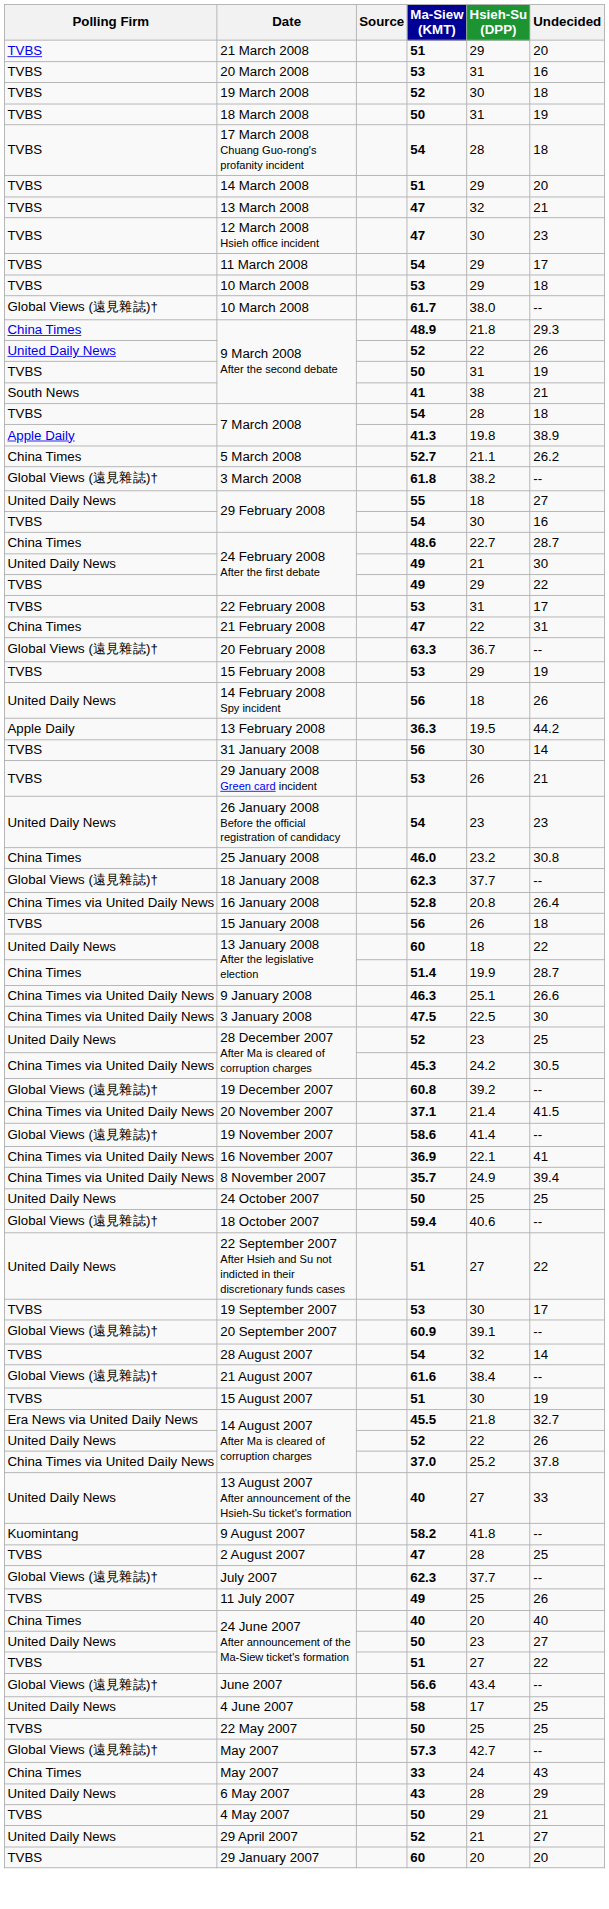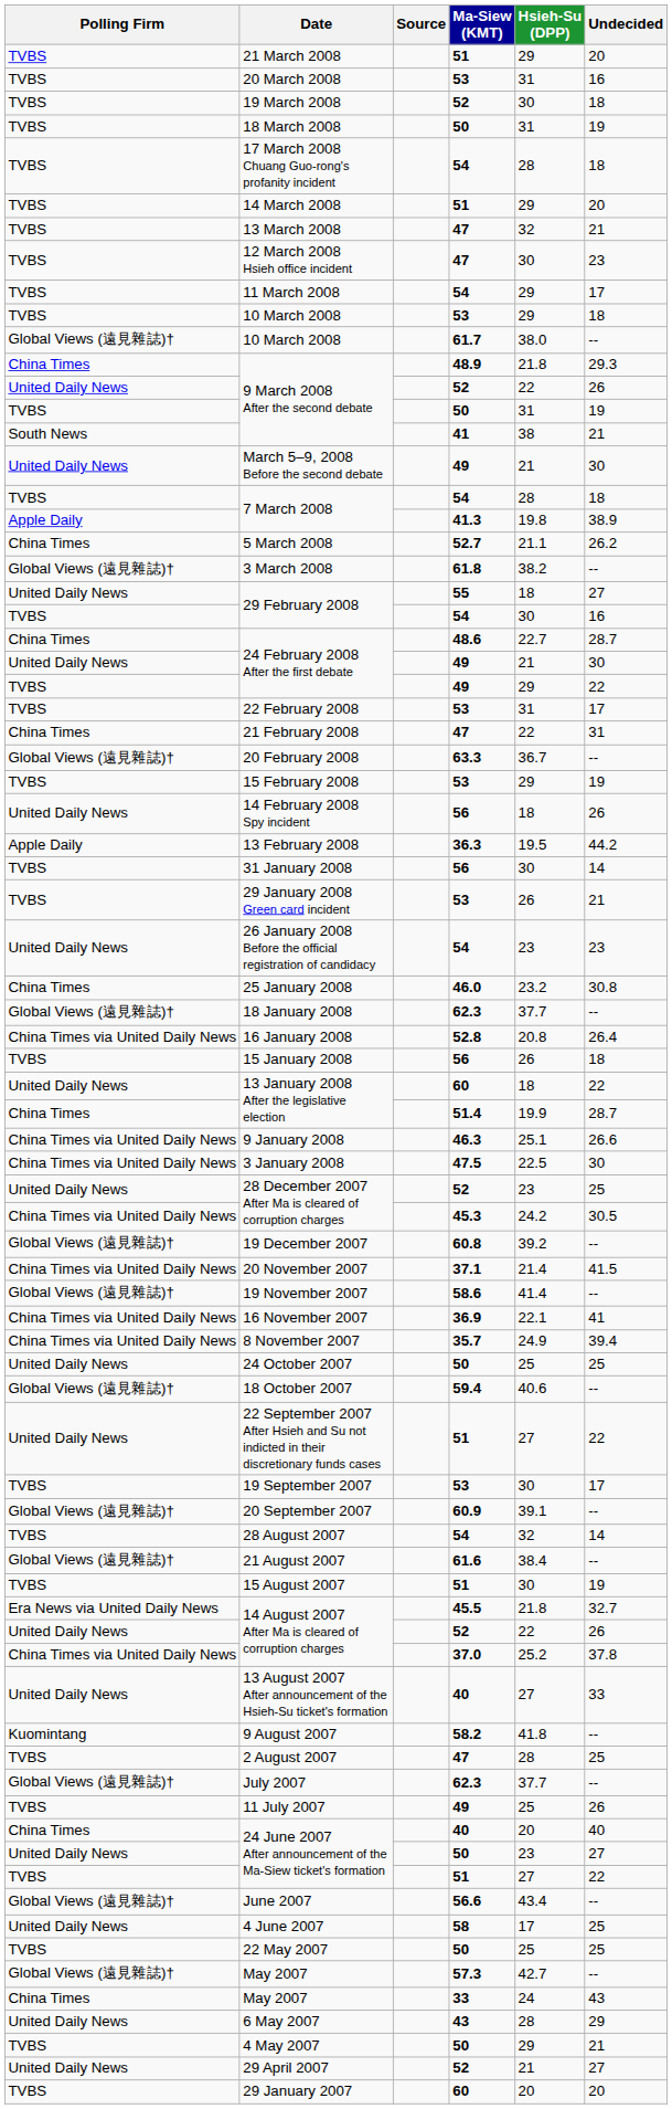 <table class="wikitable">
 <tr>
 <th>Polling Firm</th>
 <th style="width:10em;">Date</th>
 <th>Source</th>
 <th style="background:#000095;color:white;"><strong>Ma-Siew<br>(KMT)</strong></th>
 <th style="background:#1B9431;color:white;"><strong>Hsieh-Su<br>(DPP)</strong></th>
 <th>Undecided</th>
 </tr>
 <tr>
 <td><a href='#'>TVBS</a></td>
 <td>21 March 2008</td>
 <td></td>
 <td><strong>51</strong></td>
 <td>29</td>
 <td>20</td>
 </tr>
 <tr>
 <td>TVBS</td>
 <td>20 March 2008</td>
 <td></td>
 <td><strong>53</strong></td>
 <td>31</td>
 <td>16</td>
 </tr>
 <tr>
 <td>TVBS</td>
 <td>19 March 2008</td>
 <td></td>
 <td><strong>52</strong></td>
 <td>30</td>
 <td>18</td>
 </tr>
 <tr>
 <td>TVBS</td>
 <td>18 March 2008</td>
 <td></td>
 <td><strong>50</strong></td>
 <td>31</td>
 <td>19</td>
 </tr>
 <tr>
 <td>TVBS</td>
 <td>17 March 2008<br><small>Chuang Guo-rong's profanity incident</small></td>
 <td></td>
 <td><strong>54</strong></td>
 <td>28</td>
 <td>18</td>
 </tr>
 <tr>
 <td>TVBS</td>
 <td>14 March 2008</td>
 <td></td>
 <td><strong>51</strong></td>
 <td>29</td>
 <td>20</td>
 </tr>
 <tr>
 <td>TVBS</td>
 <td>13 March 2008</td>
 <td></td>
 <td><strong>47</strong></td>
 <td>32</td>
 <td>21</td>
 </tr>
 <tr>
 <td>TVBS</td>
 <td>12 March 2008<br><small>Hsieh office incident</small></td>
 <td></td>
 <td><strong>47</strong></td>
 <td>30</td>
 <td>23</td>
 </tr>
 <tr>
 <td>TVBS</td>
 <td>11 March 2008</td>
 <td></td>
 <td><strong>54</strong></td>
 <td>29</td>
 <td>17</td>
 </tr>
 <tr>
 <td>TVBS</td>
 <td>10 March 2008</td>
 <td></td>
 <td><strong>53</strong></td>
 <td>29</td>
 <td>18</td>
 </tr>
 <tr>
 <td>Global Views (遠見雜誌)†</td>
 <td>10 March 2008</td>
 <td></td>
 <td><strong>61.7</strong></td>
 <td>38.0</td>
 <td>--</td>
 </tr>
 <tr>
 <td><a href='#'>China Times</a></td>
 <td rowspan="4">9 March 2008<br><small>After the second debate</small></td>
 <td> </td>
 <td><strong>48.9</strong></td>
 <td>21.8</td>
 <td>29.3</td>
 </tr>
 <tr>
 <td><a href='#'>United Daily News</a></td>
 <td></td>
 <td><strong>52</strong></td>
 <td>22</td>
 <td>26</td>
 </tr>
 <tr>
 <td>TVBS</td>
 <td></td>
 <td><strong>50</strong></td>
 <td>31</td>
 <td>19</td>
 </tr>
 <tr>
 <td>South News</td>
 <td></td>
 <td><strong>41</strong></td>
 <td>38</td>
 <td>21</td>
+</tr>
+<tr>
+<td><a href='#'>United Daily News</a></td>
+<td>March 5–9, 2008<br><small>Before the second debate</small></td>
+<td></td>
+<td><strong>49</strong></td>
+<td>21</td>
+<td>30</td>
 </tr>
 <tr>
 <td>TVBS</td>
 <td rowspan="2">7 March 2008</td>
 <td></td>
 <td><strong>54</strong></td>
 <td>28</td>
 <td>18</td>
 </tr>
 <tr>
 <td><a href='#'>Apple Daily</a></td>
 <td></td>
 <td><strong>41.3</strong></td>
 <td>19.8</td>
 <td>38.9</td>
 </tr>
 <tr>
 <td>China Times</td>
 <td>5 March 2008</td>
 <td> </td>
 <td><strong>52.7</strong></td>
 <td>21.1</td>
 <td>26.2</td>
 </tr>
 <tr>
 <td>Global Views (遠見雜誌)†</td>
 <td>3 March 2008</td>
 <td></td>
 <td><strong>61.8</strong></td>
 <td>38.2</td>
 <td>--</td>
 </tr>
 <tr>
 <td>United Daily News</td>
 <td rowspan="2">29 February 2008</td>
 <td></td>
 <td><strong>55</strong></td>
 <td>18</td>
 <td>27</td>
 </tr>
 <tr>
 <td>TVBS</td>
 <td></td>
 <td><strong>54</strong></td>
 <td>30</td>
 <td>16</td>
 </tr>
 <tr>
 <td>China Times</td>
 <td rowspan="3">24 February 2008<br><small>After the first debate</small></td>
 <td></td>
 <td><strong>48.6</strong></td>
 <td>22.7</td>
 <td>28.7</td>
 </tr>
 <tr>
 <td>United Daily News</td>
 <td></td>
 <td><strong>49</strong></td>
 <td>21</td>
 <td>30</td>
 </tr>
 <tr>
 <td>TVBS</td>
 <td></td>
 <td><strong>49</strong></td>
 <td>29</td>
 <td>22</td>
 </tr>
 <tr>
 <td>TVBS</td>
 <td>22 February 2008</td>
 <td></td>
 <td><strong>53</strong></td>
 <td>31</td>
 <td>17</td>
 </tr>
 <tr>
 <td>China Times</td>
 <td>21 February 2008</td>
 <td></td>
 <td><strong>47</strong></td>
 <td>22</td>
 <td>31</td>
 </tr>
 <tr>
 <td>Global Views (遠見雜誌)†</td>
 <td>20 February 2008</td>
 <td></td>
 <td><strong>63.3</strong></td>
 <td>36.7</td>
 <td>--</td>
 </tr>
 <tr>
 <td>TVBS</td>
 <td>15 February 2008</td>
 <td></td>
 <td><strong>53</strong></td>
 <td>29</td>
 <td>19</td>
 </tr>
 <tr>
 <td>United Daily News</td>
 <td>14 February 2008<br><small>Spy incident</small></td>
 <td></td>
 <td><strong>56</strong></td>
 <td>18</td>
 <td>26</td>
 </tr>
 <tr>
 <td Apple Daily (Taiwan)>Apple Daily</td>
 <td>13 February 2008</td>
 <td></td>
 <td><strong>36.3</strong></td>
 <td>19.5</td>
 <td>44.2</td>
 </tr>
 <tr>
 <td>TVBS</td>
 <td>31 January 2008</td>
 <td></td>
 <td><strong>56</strong></td>
 <td>30</td>
 <td>14</td>
 </tr>
 <tr>
 <td>TVBS</td>
 <td>29 January 2008<br><small><a href='#'>Green card</a> incident</small></td>
 <td></td>
 <td><strong>53</strong></td>
 <td>26</td>
 <td>21</td>
 </tr>
 <tr>
 <td>United Daily News</td>
 <td>26 January 2008<br><small>Before the official registration of candidacy</small></td>
 <td></td>
 <td><strong>54</strong></td>
 <td>23</td>
 <td>23</td>
 </tr>
 <tr>
 <td>China Times</td>
 <td>25 January 2008</td>
 <td></td>
 <td><strong>46.0</strong></td>
 <td>23.2</td>
 <td>30.8</td>
 </tr>
 <tr>
 <td>Global Views (遠見雜誌)†</td>
 <td>18 January 2008</td>
 <td> </td>
 <td><strong>62.3</strong></td>
 <td>37.7</td>
 <td>--</td>
 </tr>
 <tr>
 <td>China Times via United Daily News</td>
 <td>16 January 2008</td>
 <td></td>
 <td><strong>52.8</strong></td>
 <td>20.8</td>
 <td>26.4</td>
 </tr>
 <tr>
 <td>TVBS</td>
 <td>15 January 2008</td>
 <td></td>
 <td><strong>56</strong></td>
 <td>26</td>
 <td>18</td>
 </tr>
 <tr>
 <td>United Daily News</td>
 <td rowspan="2">13 January 2008<br><small>After the legislative election</small></td>
 <td></td>
 <td><strong>60</strong></td>
 <td>18</td>
 <td>22</td>
 </tr>
 <tr>
 <td>China Times</td>
 <td></td>
 <td><strong>51.4</strong></td>
 <td>19.9</td>
 <td>28.7</td>
 </tr>
 <tr>
 <td>China Times via United Daily News</td>
 <td>9 January 2008</td>
 <td></td>
 <td><strong>46.3</strong></td>
 <td>25.1</td>
 <td>26.6</td>
 </tr>
 <tr>
 <td>China Times via United Daily News</td>
 <td>3 January 2008</td>
 <td></td>
 <td><strong>47.5</strong></td>
 <td>22.5</td>
 <td>30</td>
 </tr>
 <tr>
 <td>United Daily News</td>
 <td rowspan="2">28 December 2007<br><small>After Ma is cleared of corruption charges</small></td>
 <td></td>
 <td><strong>52</strong></td>
 <td>23</td>
 <td>25</td>
 </tr>
 <tr>
 <td>China Times via United Daily News</td>
 <td></td>
 <td><strong>45.3</strong></td>
 <td>24.2</td>
 <td>30.5</td>
 </tr>
 <tr>
 <td>Global Views (遠見雜誌)†</td>
 <td>19 December 2007</td>
 <td></td>
 <td><strong>60.8</strong></td>
 <td>39.2</td>
 <td>--</td>
 </tr>
 <tr>
 <td>China Times via United Daily News</td>
 <td>20 November 2007</td>
 <td></td>
 <td><strong>37.1</strong></td>
 <td>21.4</td>
 <td>41.5</td>
 </tr>
 <tr>
 <td>Global Views (遠見雜誌)†</td>
 <td>19 November 2007</td>
 <td></td>
 <td><strong>58.6</strong></td>
 <td>41.4</td>
 <td>--</td>
 </tr>
 <tr>
 <td>China Times via United Daily News</td>
 <td>16 November 2007</td>
 <td></td>
 <td><strong>36.9</strong></td>
 <td>22.1</td>
 <td>41</td>
 </tr>
 <tr>
 <td>China Times via United Daily News</td>
 <td>8 November 2007</td>
 <td></td>
 <td><strong>35.7</strong></td>
 <td>24.9</td>
 <td>39.4</td>
 </tr>
 <tr>
 <td>United Daily News</td>
 <td>24 October 2007</td>
 <td></td>
 <td><strong>50</strong></td>
 <td>25</td>
 <td>25</td>
 </tr>
 <tr>
 <td>Global Views (遠見雜誌)†</td>
 <td>18 October 2007</td>
 <td></td>
 <td><strong>59.4</strong></td>
 <td>40.6</td>
 <td>--</td>
 </tr>
 <tr>
 <td>United Daily News</td>
 <td>22 September 2007<br><small>After Hsieh and Su not indicted in their discretionary funds cases</small></td>
 <td></td>
 <td><strong>51</strong></td>
 <td>27</td>
 <td>22</td>
 </tr>
 <tr>
 <td>TVBS</td>
 <td>19 September 2007</td>
 <td></td>
 <td><strong>53</strong></td>
 <td>30</td>
 <td>17</td>
 </tr>
 <tr>
 <td>Global Views (遠見雜誌)†</td>
 <td>20 September 2007</td>
 <td></td>
 <td><strong>60.9</strong></td>
 <td>39.1</td>
 <td>--</td>
 </tr>
 <tr>
 <td>TVBS</td>
 <td>28 August 2007</td>
 <td></td>
 <td><strong>54</strong></td>
 <td>32</td>
 <td>14</td>
 </tr>
 <tr>
 <td>Global Views (遠見雜誌)†</td>
 <td>21 August 2007</td>
 <td></td>
 <td><strong>61.6</strong></td>
 <td>38.4</td>
 <td>--</td>
 </tr>
 <tr>
 <td>TVBS</td>
 <td>15 August 2007</td>
 <td></td>
 <td><strong>51</strong></td>
 <td>30</td>
 <td>19</td>
 </tr>
 <tr>
 <td>Era News via United Daily News</td>
 <td rowspan="3">14 August 2007<br><small>After Ma is cleared of corruption charges</small></td>
 <td></td>
 <td><strong>45.5</strong></td>
 <td>21.8</td>
 <td>32.7</td>
 </tr>
 <tr>
 <td>United Daily News</td>
 <td></td>
 <td><strong>52</strong></td>
 <td>22</td>
 <td>26</td>
 </tr>
 <tr>
 <td>China Times via United Daily News</td>
 <td></td>
 <td><strong>37.0</strong></td>
 <td>25.2</td>
 <td>37.8</td>
 </tr>
 <tr>
 <td>United Daily News</td>
 <td>13 August 2007<br><small>After announcement of the Hsieh-Su ticket's formation</small></td>
 <td></td>
 <td><strong>40</strong></td>
 <td>27</td>
 <td>33</td>
 </tr>
 <tr>
 <td>Kuomintang</td>
 <td>9 August 2007</td>
 <td></td>
 <td><strong>58.2</strong></td>
 <td>41.8</td>
 <td>--</td>
 </tr>
 <tr>
 <td>TVBS</td>
 <td>2 August 2007</td>
 <td></td>
 <td><strong>47</strong></td>
 <td>28</td>
 <td>25</td>
 </tr>
 <tr>
 <td>Global Views (遠見雜誌)†</td>
 <td>July 2007</td>
 <td></td>
 <td><strong>62.3</strong></td>
 <td>37.7</td>
 <td>--</td>
 </tr>
 <tr>
 <td>TVBS</td>
 <td>11 July 2007</td>
 <td></td>
 <td><strong>49</strong></td>
 <td>25</td>
 <td>26</td>
 </tr>
 <tr>
 <td>China Times</td>
 <td rowspan="3">24 June 2007<br><small>After announcement of the Ma-Siew ticket's formation</small></td>
 <td></td>
 <td><strong>40</strong></td>
 <td>20</td>
 <td>40</td>
 </tr>
 <tr>
 <td>United Daily News</td>
 <td></td>
 <td><strong>50</strong></td>
 <td>23</td>
 <td>27</td>
 </tr>
 <tr>
 <td>TVBS</td>
 <td></td>
 <td><strong>51</strong></td>
 <td>27</td>
 <td>22</td>
 </tr>
 <tr>
 <td>Global Views (遠見雜誌)†</td>
 <td>June 2007</td>
 <td></td>
 <td><strong>56.6</strong></td>
 <td>43.4</td>
 <td>--</td>
 </tr>
 <tr>
 <td>United Daily News</td>
 <td>4 June 2007</td>
 <td></td>
 <td><strong>58</strong></td>
 <td>17</td>
 <td>25</td>
 </tr>
 <tr>
 <td>TVBS</td>
 <td>22 May 2007</td>
 <td></td>
 <td><strong>50</strong></td>
 <td>25</td>
 <td>25</td>
 </tr>
 <tr>
 <td>Global Views (遠見雜誌)†</td>
 <td>May 2007</td>
 <td></td>
 <td><strong>57.3</strong></td>
 <td>42.7</td>
 <td>--</td>
 </tr>
 <tr>
 <td>China Times</td>
 <td>May 2007</td>
 <td></td>
 <td><strong>33</strong></td>
 <td>24</td>
 <td>43</td>
 </tr>
 <tr>
 <td>United Daily News</td>
 <td>6 May 2007</td>
 <td></td>
 <td><strong>43</strong></td>
 <td>28</td>
 <td>29</td>
 </tr>
 <tr>
 <td>TVBS</td>
 <td>4 May 2007</td>
 <td></td>
 <td><strong>50</strong></td>
 <td>29</td>
 <td>21</td>
 </tr>
 <tr>
 <td>United Daily News</td>
 <td>29 April 2007</td>
 <td></td>
 <td><strong>52</strong></td>
 <td>21</td>
 <td>27</td>
 </tr>
 <tr>
 <td>TVBS</td>
 <td>29 January 2007</td>
 <td></td>
 <td><strong>60</strong></td>
 <td>20</td>
 <td>20</td>
 </tr>
 </table>
